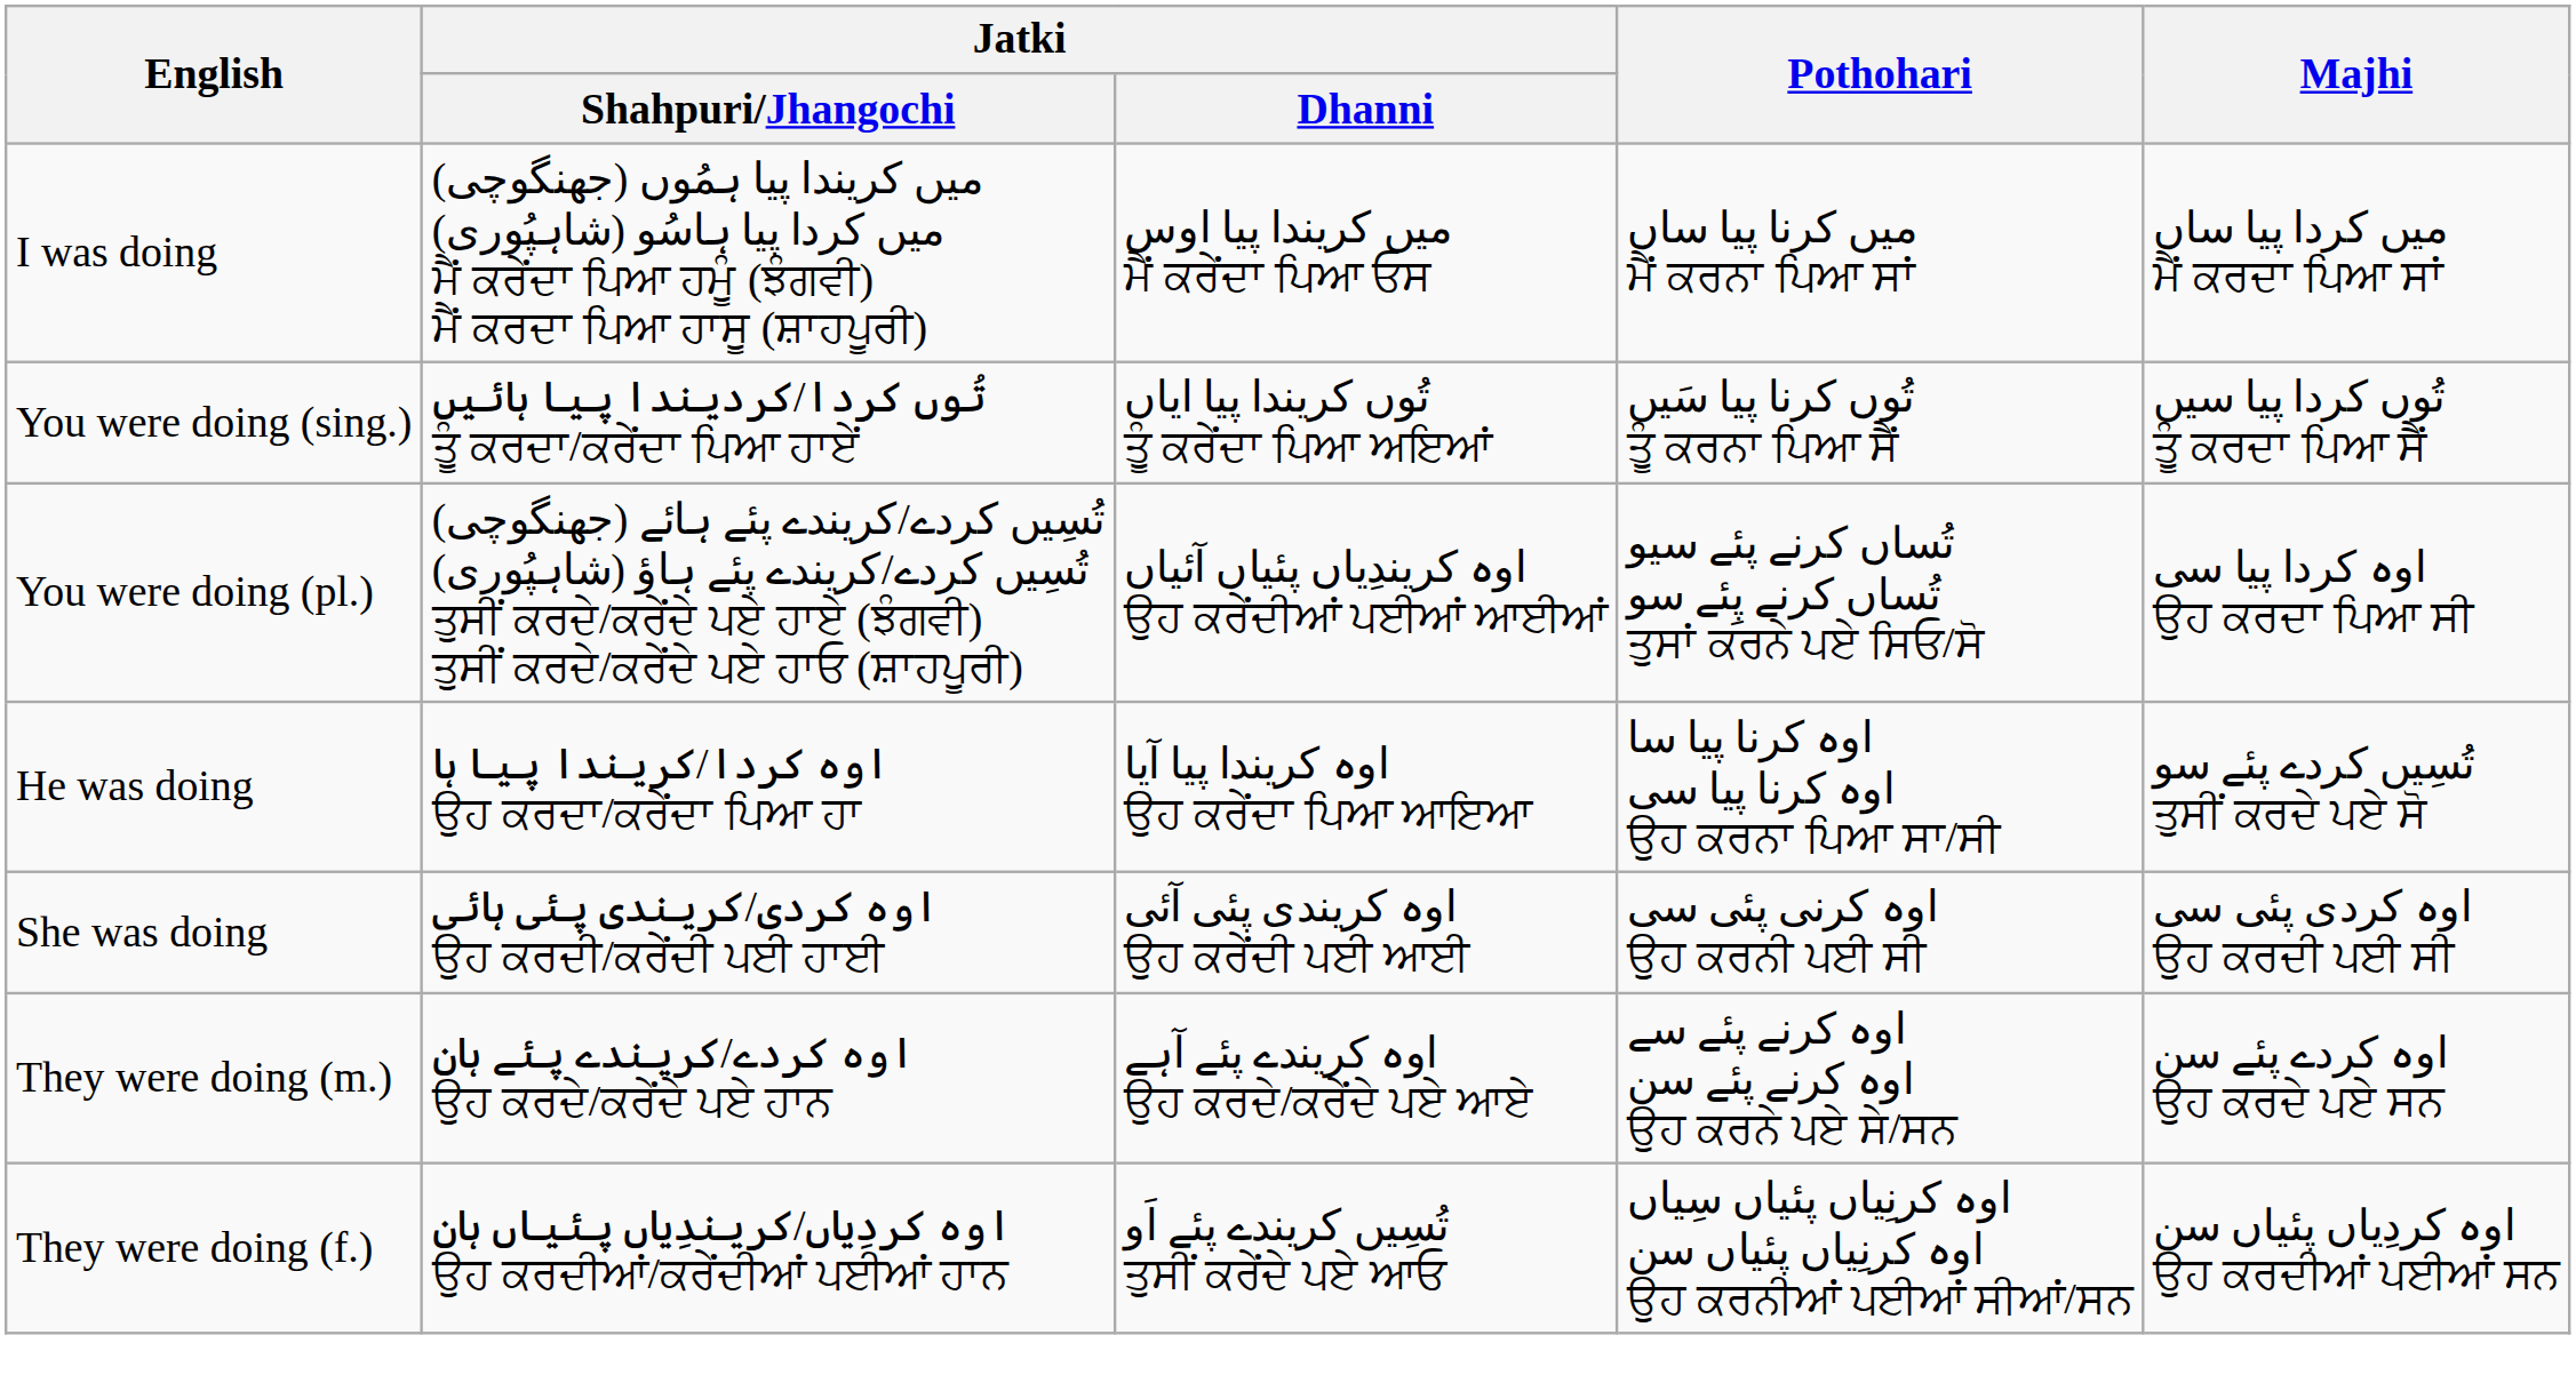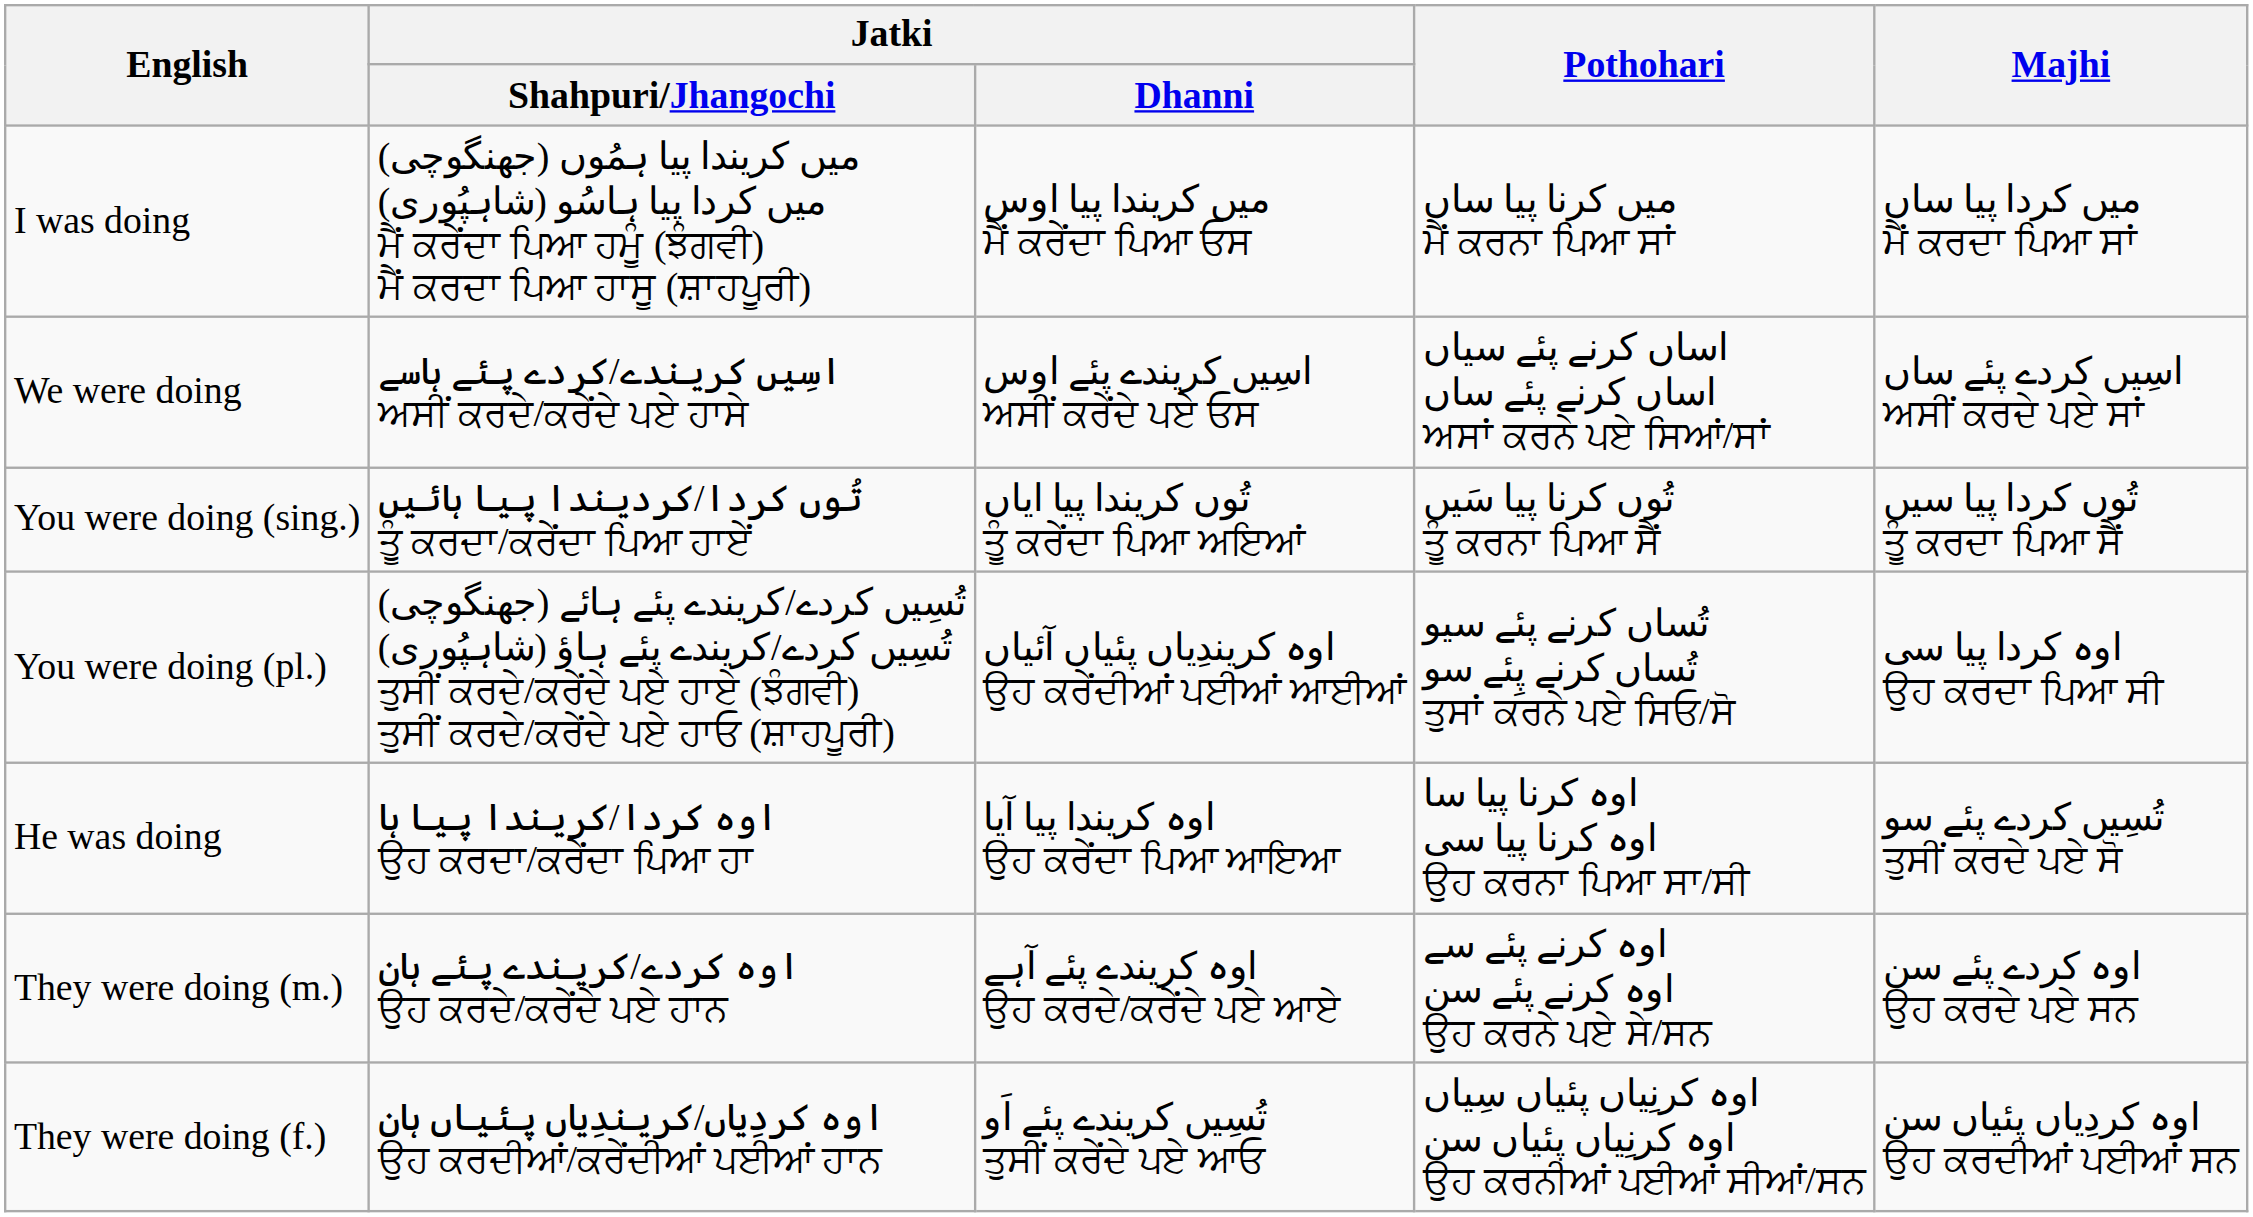 <table class="wikitable sortable">
 <tr>
 <th rowspan="2">English</th>
 <th colspan="2">Jatki</th>
 <th rowspan="2"><a href='#'>Pothohari</a></th>
 <th rowspan="2"><a href='#'>Majhi</a></th>
 </tr>
 <tr>
 <th>Shahpuri/<a href='#'>Jhangochi</a></th>
 <th><a href='#'>Dhanni</a></th>
 </tr>
 <tr>
 <td>I was doing</td>
 <td>میں کریندا پیا ہمُوں (جھنگوچی)<br>میں کردا پیا ہاسُو (شاہپُوری)<br>ਮੈਂ ਕਰੇਂਦਾ ਪਿਆ ਹਮੂੰ (ਝੰਗਵੀ)<br>ਮੈਂ ਕਰਦਾ ਪਿਆ ਹਾਸੂ (ਸ਼ਾਹਪੂਰੀ)</td>
 <td>میں کریندا پیا اوس<br>ਮੈਂ ਕਰੇਂਦਾ ਪਿਆ ਓਸ</td>
 <td>میں کرنا پیا ساں<br>ਮੈਂ ਕਰਨਾ ਪਿਆ ਸਾਂ</td>
 <td>میں کردا پیا ساں<br>ਮੈਂ ਕਰਦਾ ਪਿਆ ਸਾਂ</td>
+</tr>
+<tr>
+<td>We were doing</td>
+<td>اسِیں کریندے/کردے پئے ہاسے<br>ਅਸੀਂ ਕਰਦੇ/ਕਰੇਂਦੇ ਪਏ ਹਾਸੇ</td>
+<td>اسِیں کریندے پئے اوس<br>ਅਸੀਂ ਕਰੇਂਦੇ ਪਏ ਓਸ</td>
+<td>اساں کرنے پئے سیاں<br>اساں کرنے پئے ساں<br>ਅਸਾਂ ਕਰਨੇ ਪਏ ਸਿਆਂ/ਸਾਂ</td>
+<td>اسِیں کردے پئے ساں<br>ਅਸੀਂ ਕਰਦੇ ਪਏ ਸਾਂ</td>
 </tr>
 <tr>
 <td>You were doing (sing.)</td>
 <td>تُوں کردا/کردیندا پیا ہائیں<br>ਤੂੰ ਕਰਦਾ/ਕਰੇਂਦਾ ਪਿਆ ਹਾਏਂ</td>
 <td>تُوں کریندا پیا ایاں<br>ਤੂੰ ਕਰੇਂਦਾ ਪਿਆ ਅਇਆਂ</td>
 <td>تُوں کرنا پیا سَیں<br>ਤੂੰ ਕਰਨਾ ਪਿਆ ਸੈਂ</td>
 <td>تُوں کردا پیا سیں<br>ਤੂੰ ਕਰਦਾ ਪਿਆ ਸੈਂ</td>
 </tr>
 <tr>
 <td>You were doing (pl.)</td>
 <td>تُسِیں کردے/کریندے پئے ہائے (جھنگوچی)<br>تُسِیں کردے/کریندے پئے ہاؤ (شاہپُوری)<br>ਤੁਸੀਂ ਕਰਦੇ/ਕਰੇਂਦੇ ਪਏ ਹਾਏ (ਝੰਗਵੀ)<br>ਤੁਸੀਂ ਕਰਦੇ/ਕਰੇਂਦੇ ਪਏ ਹਾਓ (ਸ਼ਾਹਪੂਰੀ)</td>
 <td>اوہ کریندِیاں پئیاں آئیاں<br>ਉਹ ਕਰੇਂਦੀਆਂ ਪਈਆਂ ਆਈਆਂ</td>
 <td>تُساں کرنے پئے سیو<br>تُساں کرنے پِئے سو<br>ਤੁਸਾਂ ਕਰਨੇ ਪਏ ਸਿਓ/ਸੋ</td>
 <td>اوہ کردا پیا سی<br>ਉਹ ਕਰਦਾ ਪਿਆ ਸੀ</td>
 </tr>
 <tr>
 <td>He was doing</td>
 <td>اوہ کردا/کریندا پیا ہا<br>ਉਹ ਕਰਦਾ/ਕਰੇਂਦਾ ਪਿਆ ਹਾ</td>
 <td>اوہ کریندا پیا آیا<br>ਉਹ ਕਰੇਂਦਾ ਪਿਆ ਆਇਆ</td>
 <td>اوہ کرنا پیا سا<br>اوہ کرنا پیا سی<br>ਉਹ ਕਰਨਾ ਪਿਆ ਸਾ/ਸੀ</td>
 <td>تُسِیں کردے پئے سو<br>ਤੁਸੀਂ ਕਰਦੇ ਪਏ ਸੋ</td>
 </tr>
 <tr>
-<td>She was doing</td>
-<td>اوہ کردی/کریندی پئی ہائی<br>ਉਹ ਕਰਦੀ/ਕਰੇਂਦੀ ਪਈ ਹਾਈ</td>
-<td>اوہ کریندی پئی آئی<br>ਉਹ ਕਰੇਂਦੀ ਪਈ ਆਈ</td>
-<td>اوہ کرنی پئی سی<br>ਉਹ ਕਰਨੀ ਪਈ ਸੀ</td>
-<td>اوہ کردی پئی سی<br>ਉਹ ਕਰਦੀ ਪਈ ਸੀ</td>
-</tr>
-<tr>
 <td>They were doing (m.)</td>
 <td>اوہ کردے/کریندے پئے ہان<br>ਉਹ ਕਰਦੇ/ਕਰੇਂਦੇ ਪਏ ਹਾਨ</td>
 <td>اوہ کریندے پئے آہے<br>ਉਹ ਕਰਦੇ/ਕਰੇਂਦੇ ਪਏ ਆਏ</td>
 <td>اوہ کرنے پئے سے<br>اوہ کرنے پئے سن<br>ਉਹ ਕਰਨੇ ਪਏ ਸੇ/ਸਨ</td>
 <td>اوہ کردے پئے سن<br>ਉਹ ਕਰਦੇ ਪਏ ਸਨ</td>
 </tr>
 <tr>
 <td>They were doing (f.)</td>
 <td>اوہ کردِیاں/کریندِیاں پئیاں ہان<br>ਉਹ ਕਰਦੀਆਂ/ਕਰੇਂਦੀਆਂ ਪਈਆਂ ਹਾਨ</td>
 <td>تُسِیں کریندے پئے اَو<br>ਤੁਸੀਂ ਕਰੇਂਦੇ ਪਏ ਆਓ</td>
 <td>اوہ کرنِیاں پئیاں سِیاں<br>اوہ کرنِیاں پئیاں سن<br>ਉਹ ਕਰਨੀਆਂ ਪਈਆਂ ਸੀਆਂ/ਸਨ</td>
 <td>اوہ کردِیاں پئیاں سن<br>ਉਹ ਕਰਦੀਆਂ ਪਈਆਂ ਸਨ</td>
 </tr>
 </table>
